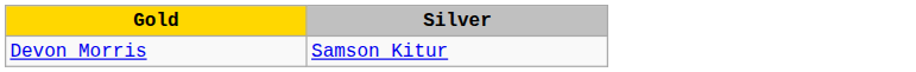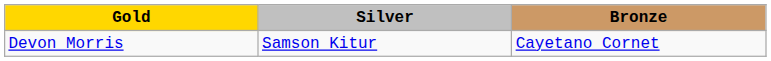 <table class="wikitable" style="text-align:left">
 <tr align="center">
 <td width=200 bgcolor=gold><strong>Gold</strong></td>
 <td width=200 bgcolor=silver><strong>Silver</strong></td>
+<td width=200 bgcolor=CC9966><strong>Bronze</strong></td>
 </tr>
 <tr>
 <td><a href='#'>Devon Morris</a><br><em></em></td>
 <td><a href='#'>Samson Kitur</a><br><em></em></td>
+<td><a href='#'>Cayetano Cornet</a><br><em></em></td>
 </tr>
 </table>
